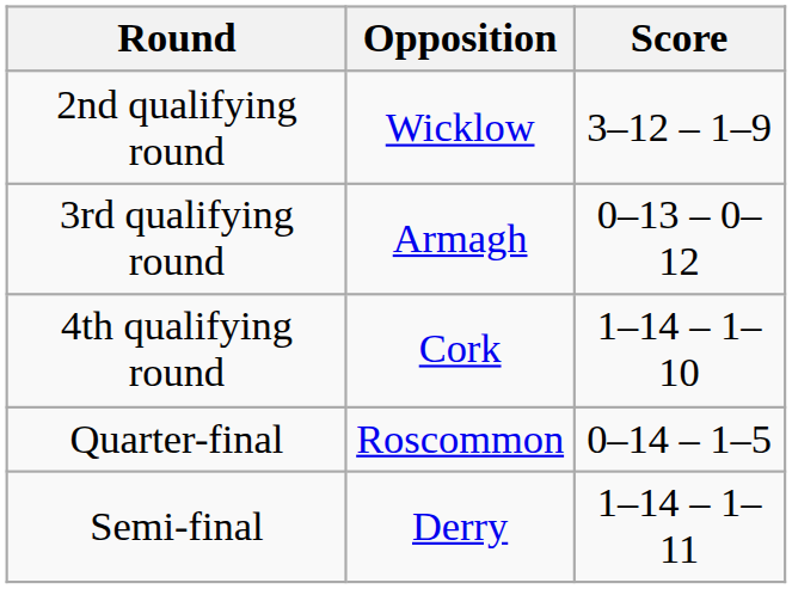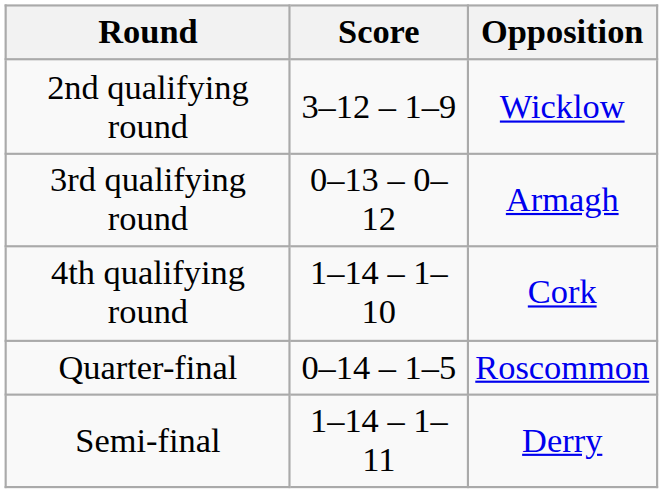 <table class="wikitable" style="text-align:center;margin-left:1em;float:right">
 <tr>
 <th width="125">Round</th>
+<th width="75">Score</th>
 <th width="80">Opposition</th>
-<th width="75">Score</th>
 </tr>
 <tr>
 <td>2nd qualifying round</td>
+<td>3–12 – 1–9</td>
 <td><a href='#'>Wicklow</a></td>
-<td>3–12 – 1–9</td>
 </tr>
 <tr>
 <td>3rd qualifying round</td>
+<td>0–13 – 0–12</td>
 <td><a href='#'>Armagh</a></td>
-<td>0–13 – 0–12</td>
 </tr>
 <tr>
 <td>4th qualifying round</td>
+<td>1–14 – 1–10</td>
 <td><a href='#'>Cork</a></td>
-<td>1–14 – 1–10</td>
 </tr>
 <tr>
 <td>Quarter-final</td>
+<td>0–14 – 1–5</td>
 <td><a href='#'>Roscommon</a></td>
-<td>0–14 – 1–5</td>
 </tr>
 <tr>
 <td>Semi-final</td>
+<td>1–14 – 1–11</td>
 <td><a href='#'>Derry</a></td>
-<td>1–14 – 1–11</td>
 </tr>
 </table>
